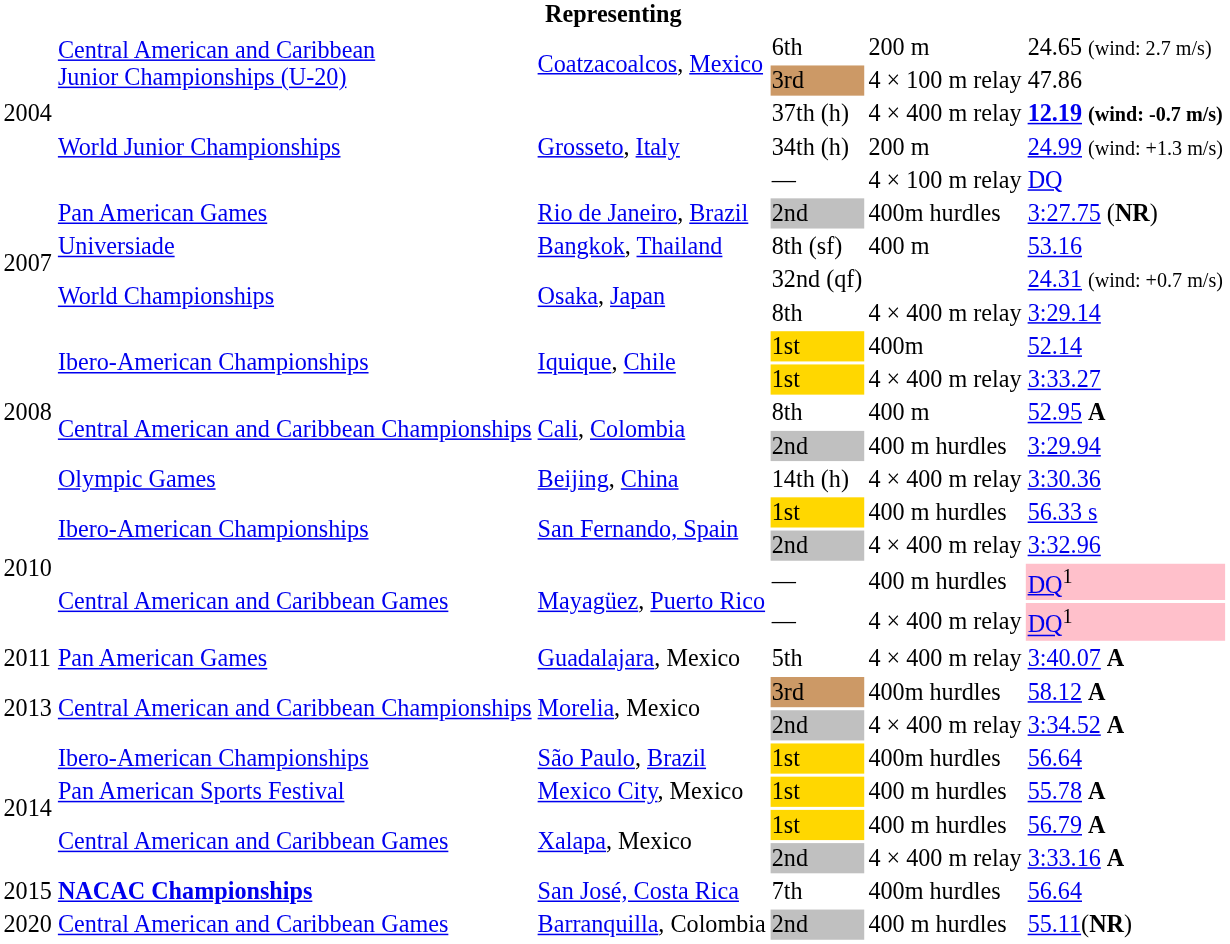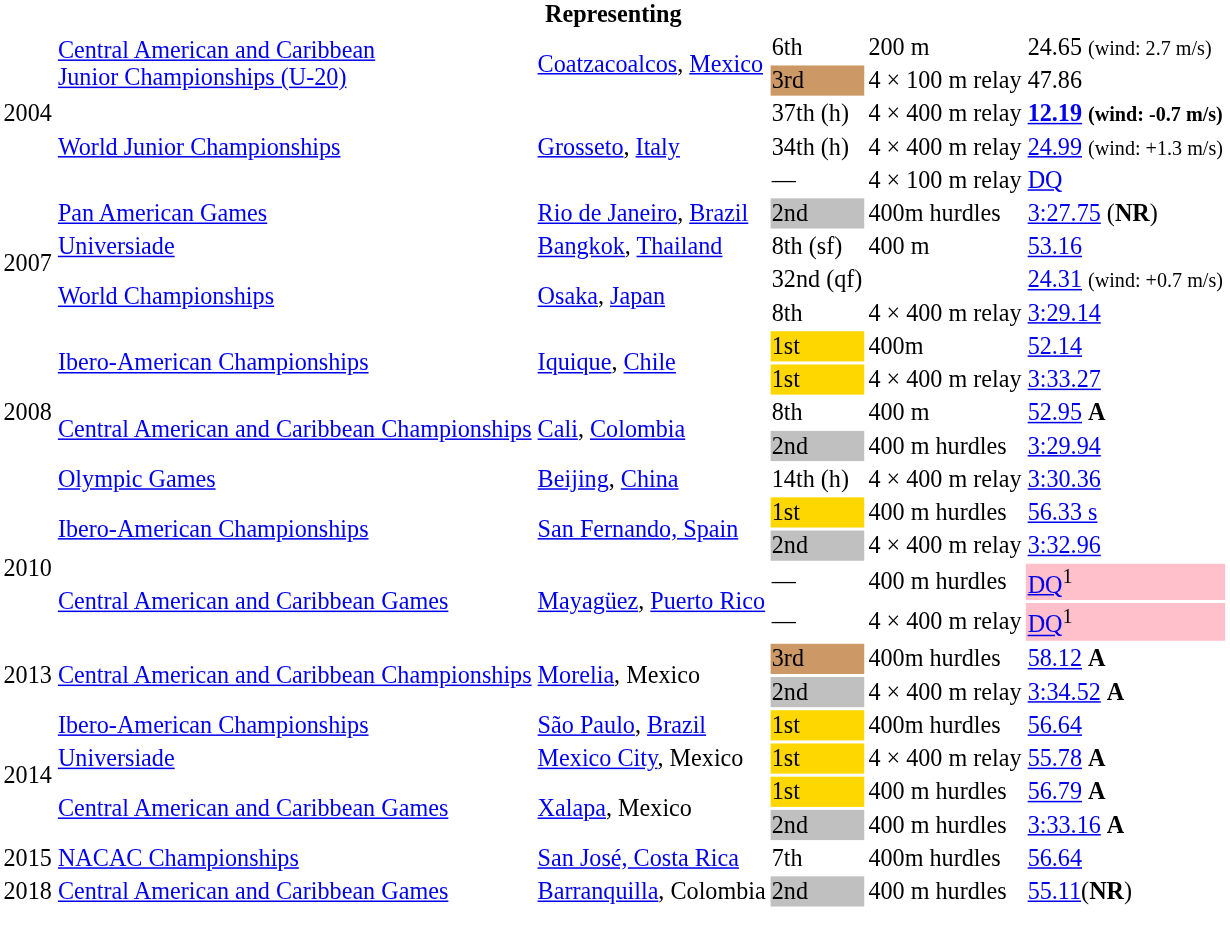 <table>
 <tr>
 <th colspan="6">Representing </th>
 </tr>
 <tr>
 <td rowspan = "5">2004</td>
 <td rowspan = "2"><a href='#'>Central American and Caribbean<br>Junior Championships (U-20)</a></td>
 <td rowspan = "2"><a href='#'>Coatzacoalcos</a>, <a href='#'>Mexico</a></td>
 <td>6th</td>
 <td>200 m</td>
 <td>24.65 <small>(wind: 2.7 m/s)</small></td>
 </tr>
 <tr>
 <td bgcolor=cc9966>3rd</td>
 <td>4 × 100 m relay</td>
 <td>47.86</td>
 </tr>
 <tr>
 <td rowspan=3><a href='#'>World Junior Championships</a></td>
 <td rowspan=3><a href='#'>Grosseto</a>, <a href='#'>Italy</a></td>
 <td>37th (h)</td>
 <td>4 × 400 m relay</td>
 <td><strong><a href='#'>12.19</a> <small>(wind: -0.7 m/s)</small></strong></td>
 </tr>
 <tr>
 <td>34th (h)</td>
-<td>200 m</td>
+<td>4 × 400 m relay</td>
 <td><a href='#'>24.99</a> <small>(wind: +1.3 m/s)</small></td>
 </tr>
 <tr>
 <td>—</td>
 <td>4 × 100 m relay</td>
 <td><a href='#'>DQ</a></td>
 </tr>
 <tr>
 <td rowspan=4>2007</td>
 <td><a href='#'>Pan American Games</a></td>
 <td><a href='#'>Rio de Janeiro</a>, <a href='#'>Brazil</a></td>
 <td bgcolor="silver">2nd</td>
 <td>400m hurdles</td>
 <td><a href='#'>3:27.75</a> (<strong>NR</strong>)</td>
 </tr>
 <tr>
 <td><a href='#'>Universiade</a></td>
 <td><a href='#'>Bangkok</a>, <a href='#'>Thailand</a></td>
 <td>8th (sf)</td>
 <td>400 m</td>
 <td><a href='#'>53.16</a></td>
 </tr>
 <tr>
 <td rowspan=2><a href='#'>World Championships</a></td>
 <td rowspan=2><a href='#'>Osaka</a>, <a href='#'>Japan</a></td>
 <td>32nd (qf)</td>
 <td></td>
 <td><a href='#'>24.31</a> <small>(wind: +0.7 m/s)</small></td>
 </tr>
 <tr>
 <td>8th</td>
 <td>4 × 400 m relay</td>
 <td><a href='#'>3:29.14</a></td>
 </tr>
 <tr>
 <td rowspan=5>2008</td>
 <td rowspan=2><a href='#'>Ibero-American Championships</a></td>
 <td rowspan=2><a href='#'>Iquique</a>, <a href='#'>Chile</a></td>
 <td bgcolor=gold>1st</td>
 <td>400m</td>
 <td><a href='#'>52.14</a></td>
 </tr>
 <tr>
 <td bgcolor=gold>1st</td>
 <td>4 × 400 m relay</td>
 <td><a href='#'>3:33.27</a></td>
 </tr>
 <tr>
 <td rowspan=2><a href='#'>Central American and Caribbean Championships</a></td>
 <td rowspan=2><a href='#'>Cali</a>, <a href='#'>Colombia</a></td>
 <td>8th</td>
 <td>400 m</td>
 <td><a href='#'>52.95</a> <strong>A</strong></td>
 </tr>
 <tr>
 <td bgcolor=silver>2nd</td>
 <td>400 m hurdles</td>
 <td><a href='#'>3:29.94</a></td>
 </tr>
 <tr>
 <td><a href='#'>Olympic Games</a></td>
 <td><a href='#'>Beijing</a>, <a href='#'>China</a></td>
 <td>14th (h)</td>
 <td>4 × 400 m relay</td>
 <td><a href='#'>3:30.36</a></td>
 </tr>
 <tr>
 <td rowspan=4>2010</td>
 <td rowspan=2><a href='#'>Ibero-American Championships</a></td>
 <td rowspan=2><a href='#'>San Fernando, Spain</a></td>
 <td bgcolor="gold">1st</td>
 <td>400 m hurdles</td>
 <td><a href='#'>56.33 s</a></td>
 </tr>
 <tr>
 <td bgcolor="silver">2nd</td>
 <td>4 × 400 m relay</td>
 <td><a href='#'>3:32.96</a></td>
 </tr>
 <tr>
 <td rowspan=2><a href='#'>Central American and Caribbean Games</a></td>
 <td rowspan=2><a href='#'>Mayagüez</a>, <a href='#'>Puerto Rico</a></td>
 <td>—</td>
 <td>400 m hurdles</td>
 <td bgcolor=pink><a href='#'>DQ</a><sup>1</sup></td>
 </tr>
 <tr>
 <td>—</td>
 <td>4 × 400 m relay</td>
 <td bgcolor=pink><a href='#'>DQ</a><sup>1</sup></td>
 </tr>
 <tr>
-<td>2011</td>
-<td><a href='#'>Pan American Games</a></td>
-<td><a href='#'>Guadalajara</a>, Mexico</td>
-<td>5th</td>
-<td>4 × 400 m relay</td>
-<td><a href='#'>3:40.07</a> <strong>A</strong></td>
-</tr>
-<tr>
 <td rowspan=2>2013</td>
 <td rowspan=2><a href='#'>Central American and Caribbean Championships</a></td>
 <td rowspan=2><a href='#'>Morelia</a>, Mexico</td>
 <td bgcolor="cc9966">3rd</td>
 <td>400m hurdles</td>
 <td><a href='#'>58.12</a> <strong>A</strong></td>
 </tr>
 <tr>
 <td bgcolor=silver>2nd</td>
 <td>4 × 400 m relay</td>
 <td><a href='#'>3:34.52</a> <strong>A</strong></td>
 </tr>
 <tr>
 <td rowspan=4>2014</td>
 <td><a href='#'>Ibero-American Championships</a></td>
 <td><a href='#'>São Paulo</a>, <a href='#'>Brazil</a></td>
 <td bgcolor=gold>1st</td>
 <td>400m hurdles</td>
 <td><a href='#'>56.64</a></td>
 </tr>
 <tr>
-<td><a href='#'>Pan American Sports Festival</a></td>
+<td><a href='#'>Universiade</a></td>
 <td><a href='#'>Mexico City</a>, Mexico</td>
 <td bgcolor=gold>1st</td>
-<td>400 m hurdles</td>
+<td>4 × 400 m relay</td>
 <td><a href='#'>55.78</a> <strong>A</strong></td>
 </tr>
 <tr>
 <td rowspan=2><a href='#'>Central American and Caribbean Games</a></td>
 <td rowspan=2><a href='#'>Xalapa</a>, Mexico</td>
 <td bgcolor=gold>1st</td>
 <td>400 m hurdles</td>
 <td><a href='#'>56.79</a> <strong>A</strong></td>
 </tr>
 <tr>
 <td bgcolor=silver>2nd</td>
-<td>4 × 400 m relay</td>
+<td>400 m hurdles</td>
 <td><a href='#'>3:33.16</a> <strong>A</strong></td>
 </tr>
 <tr>
 <td>2015</td>
-<td><strong><a href='#'>NACAC Championships</a></strong></td>
+<td><a href='#'>NACAC Championships</a></td>
 <td><a href='#'>San José, Costa Rica</a></td>
 <td>7th</td>
 <td>400m hurdles</td>
 <td><a href='#'>56.64</a></td>
 </tr>
 <tr>
-<td>2020</td>
+<td>2018</td>
 <td><a href='#'>Central American and Caribbean Games</a></td>
 <td><a href='#'>Barranquilla</a>, Colombia</td>
 <td bgcolor=silver>2nd</td>
 <td>400 m hurdles</td>
 <td><a href='#'>55.11</a>(<strong>NR</strong>)</td>
 </tr>
 </table>
